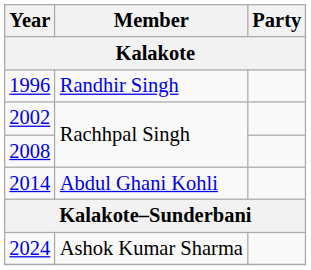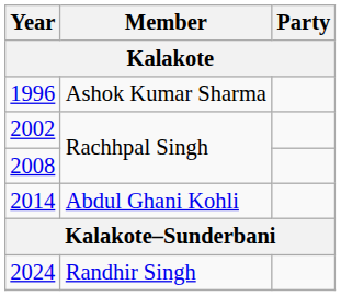 <table class="wikitable sortable">
 <tr>
 <th>Year</th>
 <th>Member</th>
 <th colspan=2>Party</th>
 </tr>
 <tr>
 <th colspan=4>Kalakote</th>
 </tr>
 <tr>
 <td><a href='#'>1996</a></td>
-<td><a href='#'>Randhir Singh</a></td>
+<td>Ashok Kumar Sharma</td>
 <td></td>
 </tr>
 <tr>
 <td><a href='#'>2002</a></td>
 <td rowspan=2>Rachhpal Singh</td>
 <td></td>
 </tr>
 <tr>
 <td><a href='#'>2008</a></td>
 </tr>
 <tr>
 <td><a href='#'>2014</a></td>
 <td><a href='#'>Abdul Ghani Kohli</a></td>
 <td></td>
 </tr>
 <tr>
 <th colspan=4>Kalakote–Sunderbani</th>
 </tr>
 <tr>
 <td><a href='#'>2024</a></td>
-<td>Ashok Kumar Sharma</td>
+<td><a href='#'>Randhir Singh</a></td>
 <td></td>
 </tr>
 <tr>
 </tr>
 </table>
